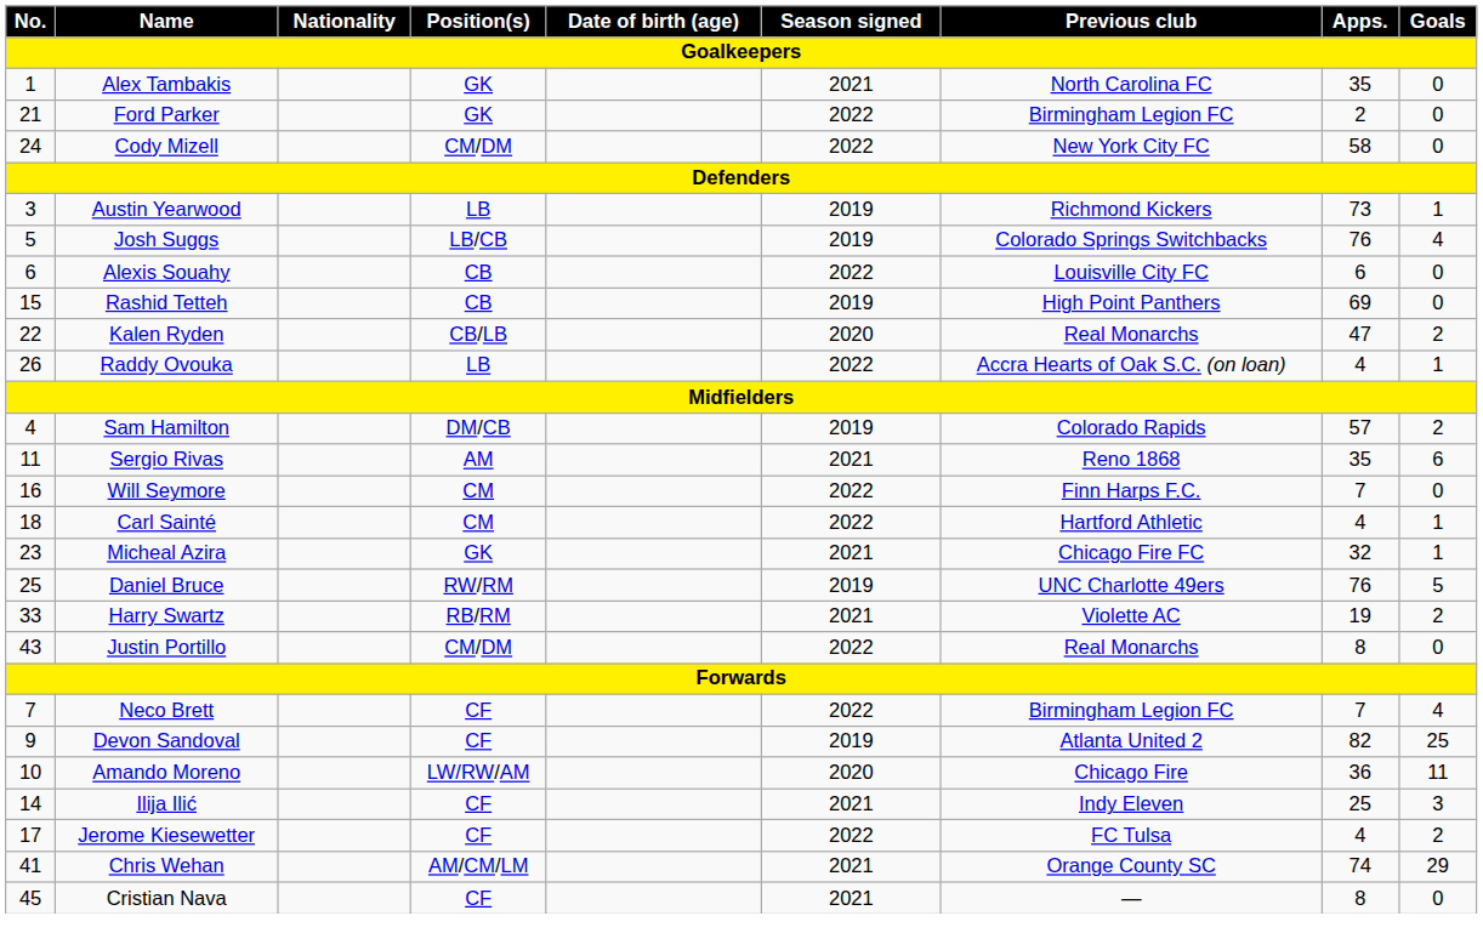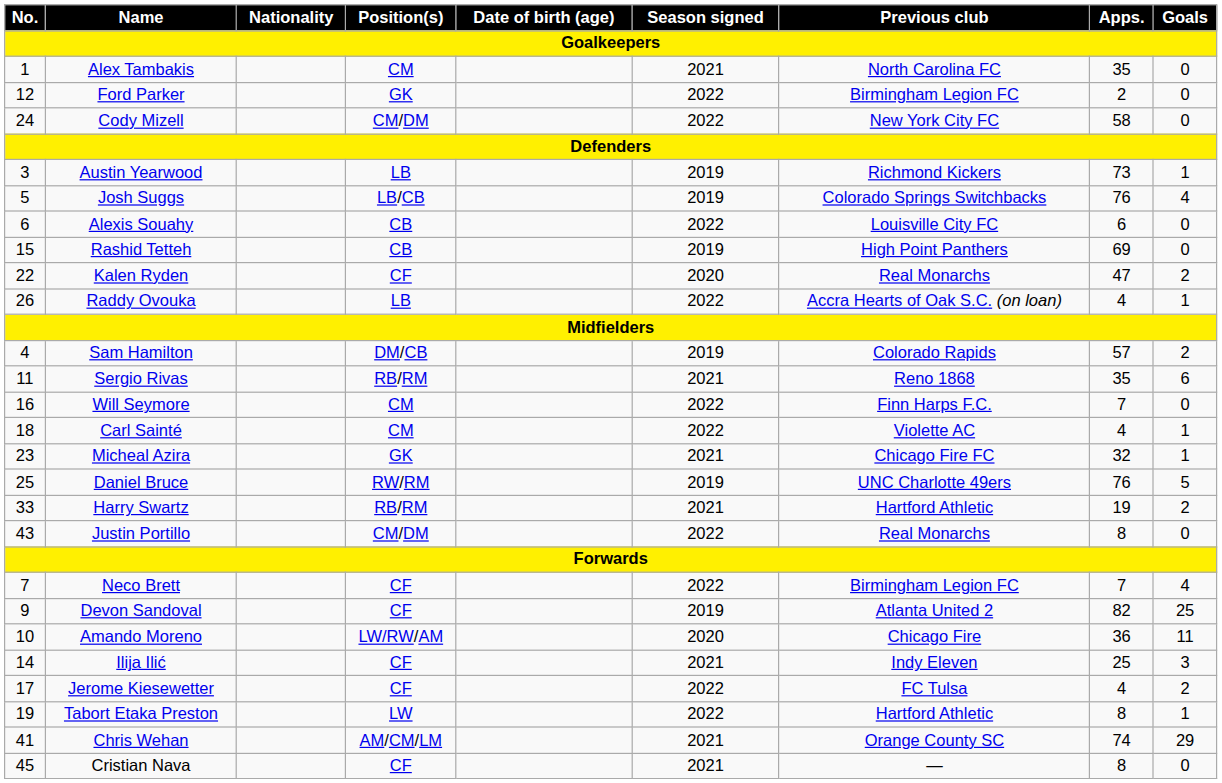 <table class="wikitable" style="text-align:center; font-size:86%; width:80%;">
 <tr>
 <th style="background:#000; color:white; text-align:center;">No.</th>
 <th style="background:#000; color:white; text-align:center;">Name</th>
 <th style="background:#000; color:white; text-align:center;">Nationality</th>
 <th style="background:#000; color:white; text-align:center;">Position(s)</th>
 <th style="background:#000; color:white; text-align:center;">Date of birth (age)</th>
 <th style="background:#000; color:white; text-align:center;">Season signed</th>
 <th style="background:#000; color:white; text-align:center;">Previous club</th>
 <th style="background:#000; color:white; text-align:center;">Apps. </th>
 <th style="background:#000; color:white; text-align:center;">Goals </th>
 </tr>
 <tr>
 <th colspan="9" style="background:#FFF000; color:black; text-align:center;">Goalkeepers</th>
 </tr>
 <tr>
 <td>1</td>
 <td><a href='#'>Alex Tambakis</a></td>
 <td></td>
-<td><a href='#'>GK</a></td>
+<td><a href='#'>CM</a></td>
 <td></td>
 <td>2021</td>
 <td> <a href='#'>North Carolina FC</a></td>
 <td>35</td>
 <td>0</td>
 </tr>
 <tr>
-<td>21</td>
+<td>12</td>
 <td><a href='#'>Ford Parker</a></td>
 <td></td>
 <td><a href='#'>GK</a></td>
 <td></td>
 <td>2022</td>
 <td> <a href='#'>Birmingham Legion FC</a></td>
 <td>2</td>
 <td>0</td>
 </tr>
 <tr>
 <td>24</td>
 <td><a href='#'>Cody Mizell</a></td>
 <td></td>
 <td><a href='#'>CM</a>/<a href='#'>DM</a></td>
 <td></td>
 <td>2022</td>
 <td> <a href='#'>New York City FC</a></td>
 <td>58</td>
 <td>0</td>
 </tr>
 <tr>
 <th colspan="9" style="background:#FFF000; color:black; text-align:center;">Defenders</th>
 </tr>
 <tr>
 <td>3</td>
 <td><a href='#'>Austin Yearwood</a></td>
 <td></td>
 <td><a href='#'>LB</a></td>
 <td></td>
 <td>2019</td>
 <td> <a href='#'>Richmond Kickers</a></td>
 <td>73</td>
 <td>1</td>
 </tr>
 <tr>
 <td>5</td>
 <td><a href='#'>Josh Suggs</a></td>
 <td></td>
 <td><a href='#'>LB</a>/<a href='#'>CB</a></td>
 <td></td>
 <td>2019</td>
 <td> <a href='#'>Colorado Springs Switchbacks</a></td>
 <td>76</td>
 <td>4</td>
 </tr>
 <tr>
 <td>6</td>
 <td><a href='#'>Alexis Souahy</a></td>
 <td></td>
 <td><a href='#'>CB</a></td>
 <td></td>
 <td>2022</td>
 <td> <a href='#'>Louisville City FC</a></td>
 <td>6</td>
 <td>0</td>
 </tr>
 <tr>
 <td>15</td>
 <td><a href='#'>Rashid Tetteh</a></td>
 <td></td>
 <td><a href='#'>CB</a></td>
 <td></td>
 <td>2019</td>
 <td> <a href='#'>High Point Panthers</a></td>
 <td>69</td>
 <td>0</td>
 </tr>
 <tr>
 <td>22</td>
 <td><a href='#'>Kalen Ryden</a></td>
 <td></td>
-<td><a href='#'>CB</a>/<a href='#'>LB</a></td>
+<td><a href='#'>CF</a></td>
 <td></td>
 <td>2020</td>
 <td> <a href='#'>Real Monarchs</a></td>
 <td>47</td>
 <td>2</td>
 </tr>
 <tr>
 <td>26</td>
 <td><a href='#'>Raddy Ovouka</a></td>
 <td></td>
 <td><a href='#'>LB</a></td>
 <td></td>
 <td>2022</td>
 <td> <a href='#'>Accra Hearts of Oak S.C.</a> <em>(on loan)</em></td>
 <td>4</td>
 <td>1</td>
 </tr>
 <tr>
 <th colspan="9" style="background:#FFF000; color:black; text-align:center;">Midfielders</th>
 </tr>
 <tr>
 <td>4</td>
 <td><a href='#'>Sam Hamilton</a></td>
 <td></td>
 <td><a href='#'>DM</a>/<a href='#'>CB</a></td>
 <td></td>
 <td>2019</td>
 <td> <a href='#'>Colorado Rapids</a></td>
 <td>57</td>
 <td>2</td>
 </tr>
 <tr>
 <td>11</td>
 <td><a href='#'>Sergio Rivas</a></td>
 <td></td>
-<td><a href='#'>AM</a></td>
+<td><a href='#'>RB</a>/<a href='#'>RM</a></td>
 <td></td>
 <td>2021</td>
 <td> <a href='#'>Reno 1868</a></td>
 <td>35</td>
 <td>6</td>
 </tr>
 <tr>
 <td>16</td>
 <td><a href='#'>Will Seymore</a></td>
 <td></td>
 <td><a href='#'>CM</a></td>
 <td></td>
 <td>2022</td>
 <td> <a href='#'>Finn Harps F.C.</a></td>
 <td>7</td>
 <td>0</td>
 </tr>
 <tr>
 <td>18</td>
 <td><a href='#'>Carl Sainté</a></td>
 <td></td>
 <td><a href='#'>CM</a></td>
 <td></td>
 <td>2022</td>
-<td> <a href='#'>Hartford Athletic</a></td>
+<td> <a href='#'>Violette AC</a></td>
 <td>4</td>
 <td>1</td>
 </tr>
 <tr>
 <td>23</td>
 <td><a href='#'>Micheal Azira</a></td>
 <td></td>
 <td><a href='#'>GK</a></td>
 <td></td>
 <td>2021</td>
 <td> <a href='#'>Chicago Fire FC</a></td>
 <td>32</td>
 <td>1</td>
 </tr>
 <tr>
 <td>25</td>
 <td><a href='#'>Daniel Bruce</a></td>
 <td></td>
 <td><a href='#'>RW</a>/<a href='#'>RM</a></td>
 <td></td>
 <td>2019</td>
 <td> <a href='#'>UNC Charlotte 49ers</a></td>
 <td>76</td>
 <td>5</td>
 </tr>
 <tr>
 <td>33</td>
 <td><a href='#'>Harry Swartz</a></td>
 <td></td>
 <td><a href='#'>RB</a>/<a href='#'>RM</a></td>
 <td></td>
 <td>2021</td>
-<td> <a href='#'>Violette AC</a></td>
+<td> <a href='#'>Hartford Athletic</a></td>
 <td>19</td>
 <td>2</td>
 </tr>
 <tr>
 <td>43</td>
 <td><a href='#'>Justin Portillo</a></td>
 <td></td>
 <td><a href='#'>CM</a>/<a href='#'>DM</a></td>
 <td></td>
 <td>2022</td>
 <td> <a href='#'>Real Monarchs</a></td>
 <td>8</td>
 <td>0</td>
 </tr>
 <tr>
 <th colspan="9" style="background:#FFF000; color:black; text-align:center;">Forwards</th>
 </tr>
 <tr>
 <td>7</td>
 <td><a href='#'>Neco Brett</a></td>
 <td></td>
 <td><a href='#'>CF</a></td>
 <td></td>
 <td>2022</td>
 <td> <a href='#'>Birmingham Legion FC</a></td>
 <td>7</td>
 <td>4</td>
 </tr>
 <tr>
 <td>9</td>
 <td><a href='#'>Devon Sandoval</a></td>
 <td></td>
 <td><a href='#'>CF</a></td>
 <td></td>
 <td>2019</td>
 <td> <a href='#'>Atlanta United 2</a></td>
 <td>82</td>
 <td>25</td>
 </tr>
 <tr>
 <td>10</td>
 <td><a href='#'>Amando Moreno</a></td>
 <td></td>
 <td><a href='#'>LW/RW</a>/<a href='#'>AM</a></td>
 <td></td>
 <td>2020</td>
 <td> <a href='#'>Chicago Fire</a></td>
 <td>36</td>
 <td>11</td>
 </tr>
 <tr>
 <td>14</td>
 <td><a href='#'>Ilija Ilić</a></td>
 <td></td>
 <td><a href='#'>CF</a></td>
 <td></td>
 <td>2021</td>
 <td> <a href='#'>Indy Eleven</a></td>
 <td>25</td>
 <td>3</td>
 </tr>
 <tr>
 <td>17</td>
 <td><a href='#'>Jerome Kiesewetter</a></td>
 <td></td>
 <td><a href='#'>CF</a></td>
 <td></td>
 <td>2022</td>
 <td> <a href='#'>FC Tulsa</a></td>
 <td>4</td>
 <td>2</td>
 </tr>
 <tr>
+<td>19</td>
+<td><a href='#'>Tabort Etaka Preston</a></td>
+<td></td>
+<td><a href='#'>LW</a></td>
+<td></td>
+<td>2022</td>
+<td> <a href='#'>Hartford Athletic</a></td>
+<td>8</td>
+<td>1</td>
+</tr>
+<tr>
 <td>41</td>
 <td><a href='#'>Chris Wehan</a></td>
 <td></td>
 <td><a href='#'>AM</a>/<a href='#'>CM</a>/<a href='#'>LM</a></td>
 <td></td>
 <td>2021</td>
 <td> <a href='#'>Orange County SC</a></td>
 <td>74</td>
 <td>29</td>
 </tr>
 <tr>
 <td>45</td>
 <td>Cristian Nava</td>
 <td></td>
 <td><a href='#'>CF</a></td>
 <td></td>
 <td>2021</td>
 <td>—</td>
 <td>8</td>
 <td>0</td>
 </tr>
 </table>
